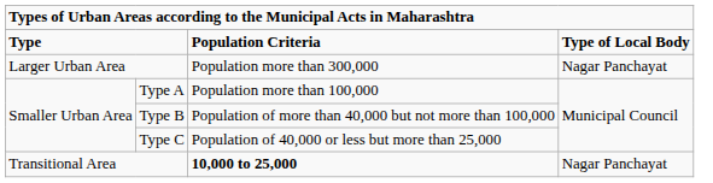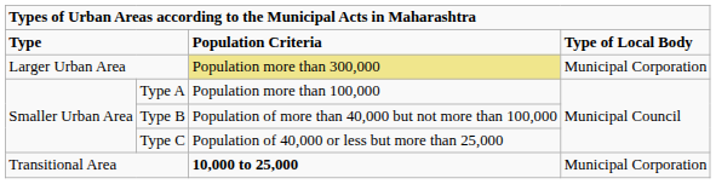 <table class="wikitable">
 <tr>
 <td colspan="4"><strong>Types of Urban Areas according to the Municipal Acts in Maharashtra</strong></td>
 </tr>
 <tr>
 <td colspan="2"><strong>Type</strong></td>
 <td><strong>Population Criteria</strong></td>
 <td><strong>Type of Local Body</strong></td>
 </tr>
 <tr>
 <td colspan="2">Larger Urban Area</td>
-<td>Population more than 300,000</td>
-<td>Nagar Panchayat</td>
+<td style="background: khaki;">Population more than 300,000</td>
+<td>Municipal Corporation</td>
 </tr>
 <tr>
 <td rowspan="3">Smaller Urban Area</td>
 <td>Type A</td>
 <td>Population more than  100,000</td>
 <td rowspan="3">Municipal Council</td>
 </tr>
 <tr>
 <td>Type B</td>
 <td>Population of more than 40,000 but not more than 100,000</td>
 </tr>
 <tr>
 <td>Type C</td>
 <td>Population of 40,000 or less but more than 25,000</td>
 </tr>
 <tr>
 <td colspan="2">Transitional Area</td>
 <td><strong>10,000 to 25,000</strong></td>
-<td>Nagar Panchayat</td>
+<td>Municipal Corporation</td>
 </tr>
 </table>
